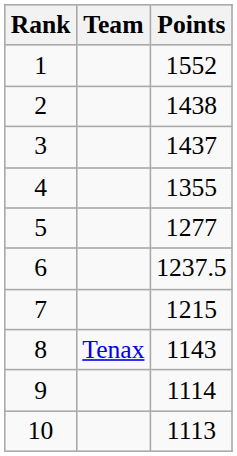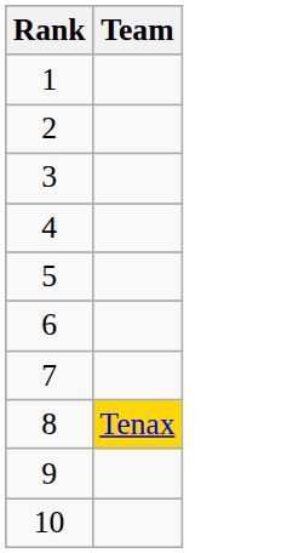 <table class="wikitable sortable">
 <tr>
 <th>Rank</th>
 <th>Team</th>
-<th>Points</th>
 </tr>
 <tr>
 <td align=center>1</td>
 <td></td>
-<td align=center>1552</td>
 </tr>
 <tr>
 <td align=center>2</td>
 <td></td>
-<td align=center>1438</td>
 </tr>
 <tr>
 <td align=center>3</td>
 <td></td>
-<td align=center>1437</td>
 </tr>
 <tr>
 <td align=center>4</td>
 <td></td>
-<td align=center>1355</td>
 </tr>
 <tr>
 <td align=center>5</td>
 <td></td>
-<td align=center>1277</td>
 </tr>
 <tr>
 <td align=center>6</td>
 <td></td>
-<td align=center>1237.5</td>
 </tr>
 <tr>
 <td align=center>7</td>
 <td></td>
-<td align=center>1215</td>
 </tr>
 <tr>
 <td align=center>8</td>
-<td><a href='#'>Tenax</a></td>
-<td align=center>1143</td>
+<td style="background: gold;"><a href='#'>Tenax</a></td>
 </tr>
 <tr>
 <td align=center>9</td>
 <td></td>
-<td align=center>1114</td>
 </tr>
 <tr>
 <td align=center>10</td>
 <td></td>
-<td align=center>1113</td>
 </tr>
 </table>
